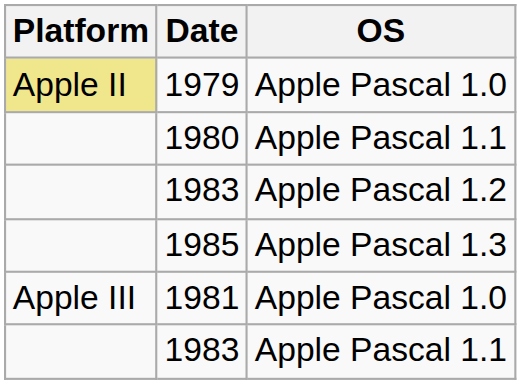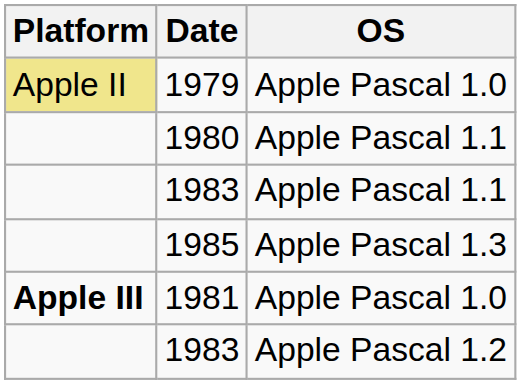 <table class="wikitable">
 <tr>
 <th>Platform</th>
 <th>Date</th>
 <th>OS</th>
 </tr>
 <tr>
 <td style="background: khaki;">Apple II</td>
 <td>1979</td>
 <td>Apple Pascal 1.0</td>
 </tr>
 <tr>
 <td></td>
 <td>1980</td>
 <td>Apple Pascal 1.1</td>
 </tr>
 <tr>
 <td></td>
 <td>1983</td>
-<td>Apple Pascal 1.2</td>
+<td>Apple Pascal 1.1</td>
 </tr>
 <tr>
 <td></td>
 <td>1985</td>
 <td>Apple Pascal 1.3</td>
 </tr>
 <tr>
-<td>Apple III</td>
+<td><strong>Apple III</strong></td>
 <td>1981</td>
 <td>Apple Pascal 1.0</td>
 </tr>
 <tr>
 <td></td>
 <td>1983</td>
-<td>Apple Pascal 1.1</td>
+<td>Apple Pascal 1.2</td>
 </tr>
 </table>
